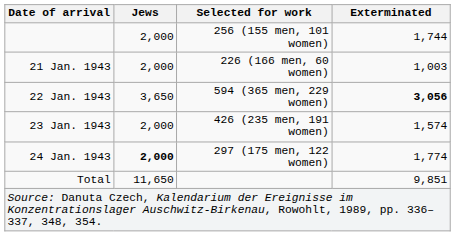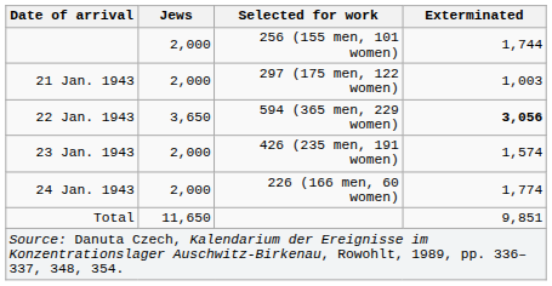 <table class="wikitable" style="float:right; width:50%; margin-left:1em; text-align:right; font-size:86%">
 <tr>
 <th>Date of arrival</th>
 <th>Jews</th>
 <th>Selected for work</th>
 <th>Exterminated</th>
 </tr>
 <tr>
 <td></td>
 <td>2,000</td>
 <td>256 (155 men, 101 women)</td>
 <td>1,744</td>
 </tr>
 <tr>
 <td>21 Jan. 1943</td>
 <td>2,000</td>
-<td>226 (166 men, 60 women)</td>
+<td>297 (175 men, 122 women)</td>
 <td>1,003</td>
 </tr>
 <tr>
 <td>22 Jan. 1943</td>
 <td>3,650</td>
 <td>594 (365 men, 229 women)</td>
 <td><strong>3,056</strong></td>
 </tr>
 <tr>
 <td>23 Jan. 1943</td>
 <td>2,000</td>
 <td>426 (235 men, 191 women)</td>
 <td>1,574</td>
 </tr>
 <tr>
 <td>24 Jan. 1943</td>
-<td><strong>2,000</strong></td>
-<td>297 (175 men, 122 women)</td>
+<td>2,000</td>
+<td>226 (166 men, 60 women)</td>
 <td>1,774</td>
 </tr>
 <tr>
 <td>Total</td>
 <td>11,650</td>
 <td></td>
 <td>9,851</td>
 </tr>
 <tr bgcolor="#F2F4F5">
 <td colspan="4" align="left"><em>Source:</em> Danuta Czech, <em>Kalendarium der Ereignisse im Konzentrationslager Auschwitz-Birkenau</em>, Rowohlt, 1989, pp. 336–337, 348, 354.</td>
 </tr>
 </table>
